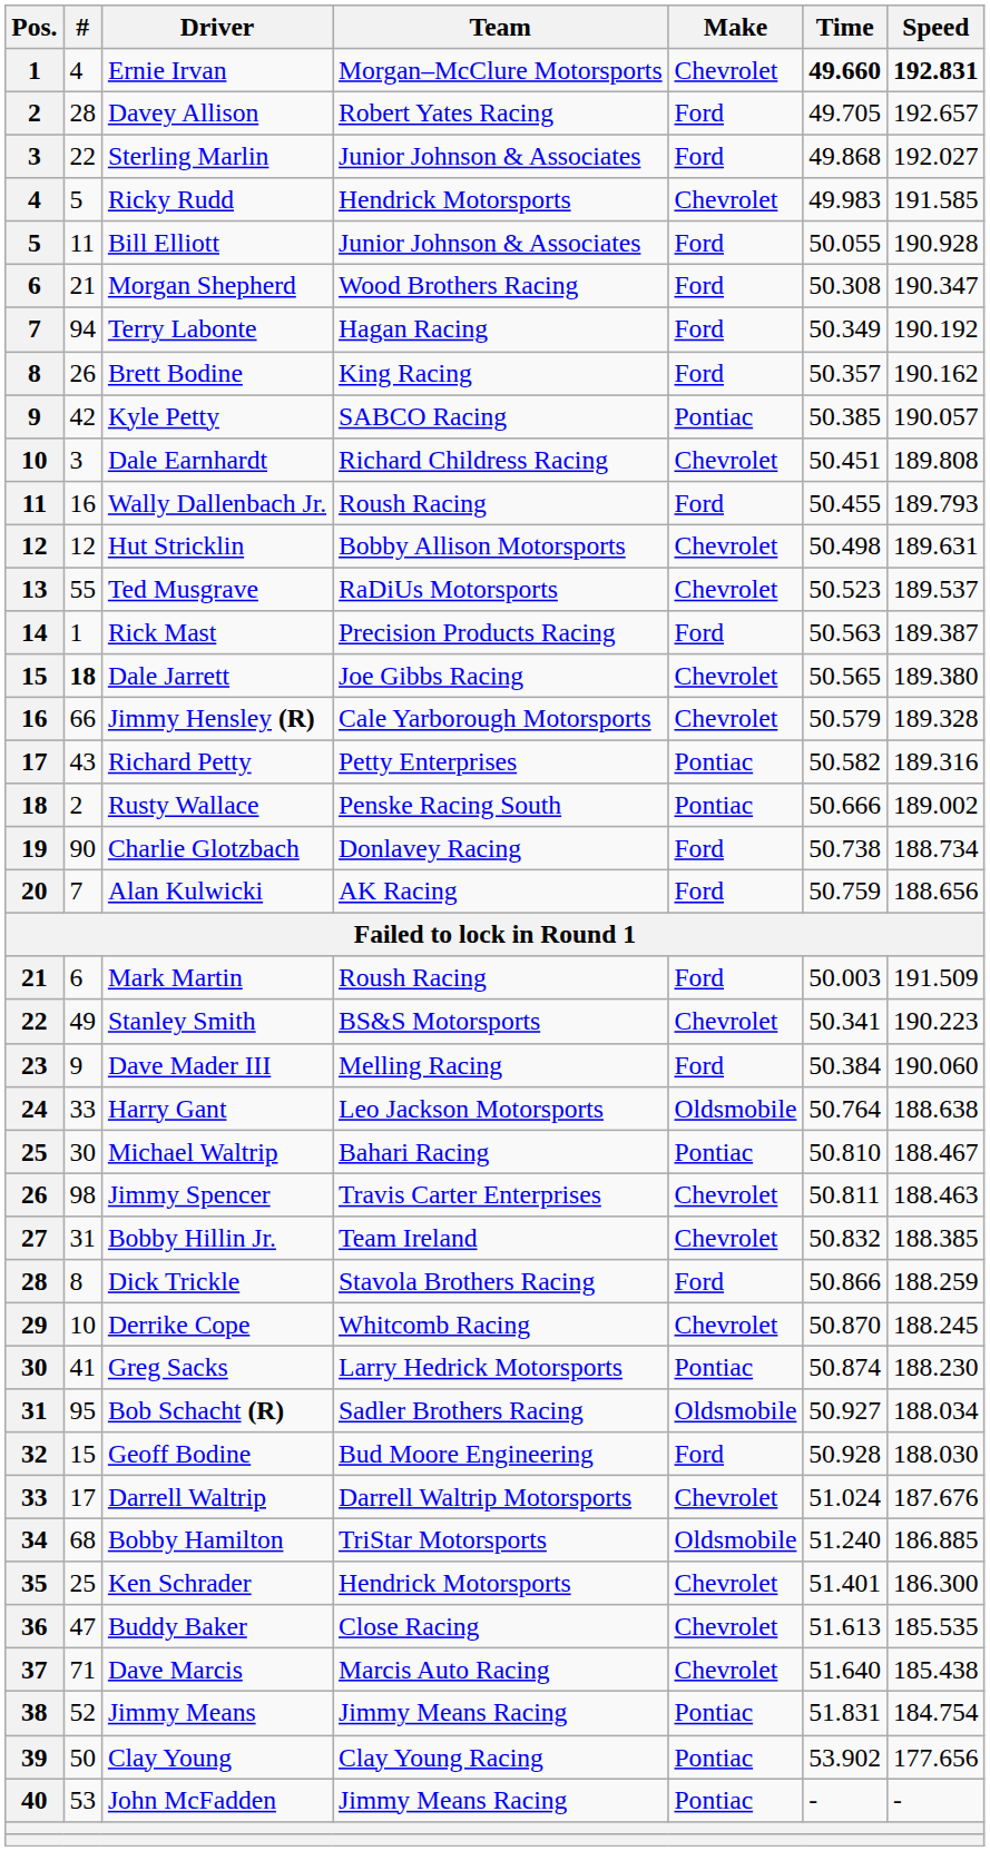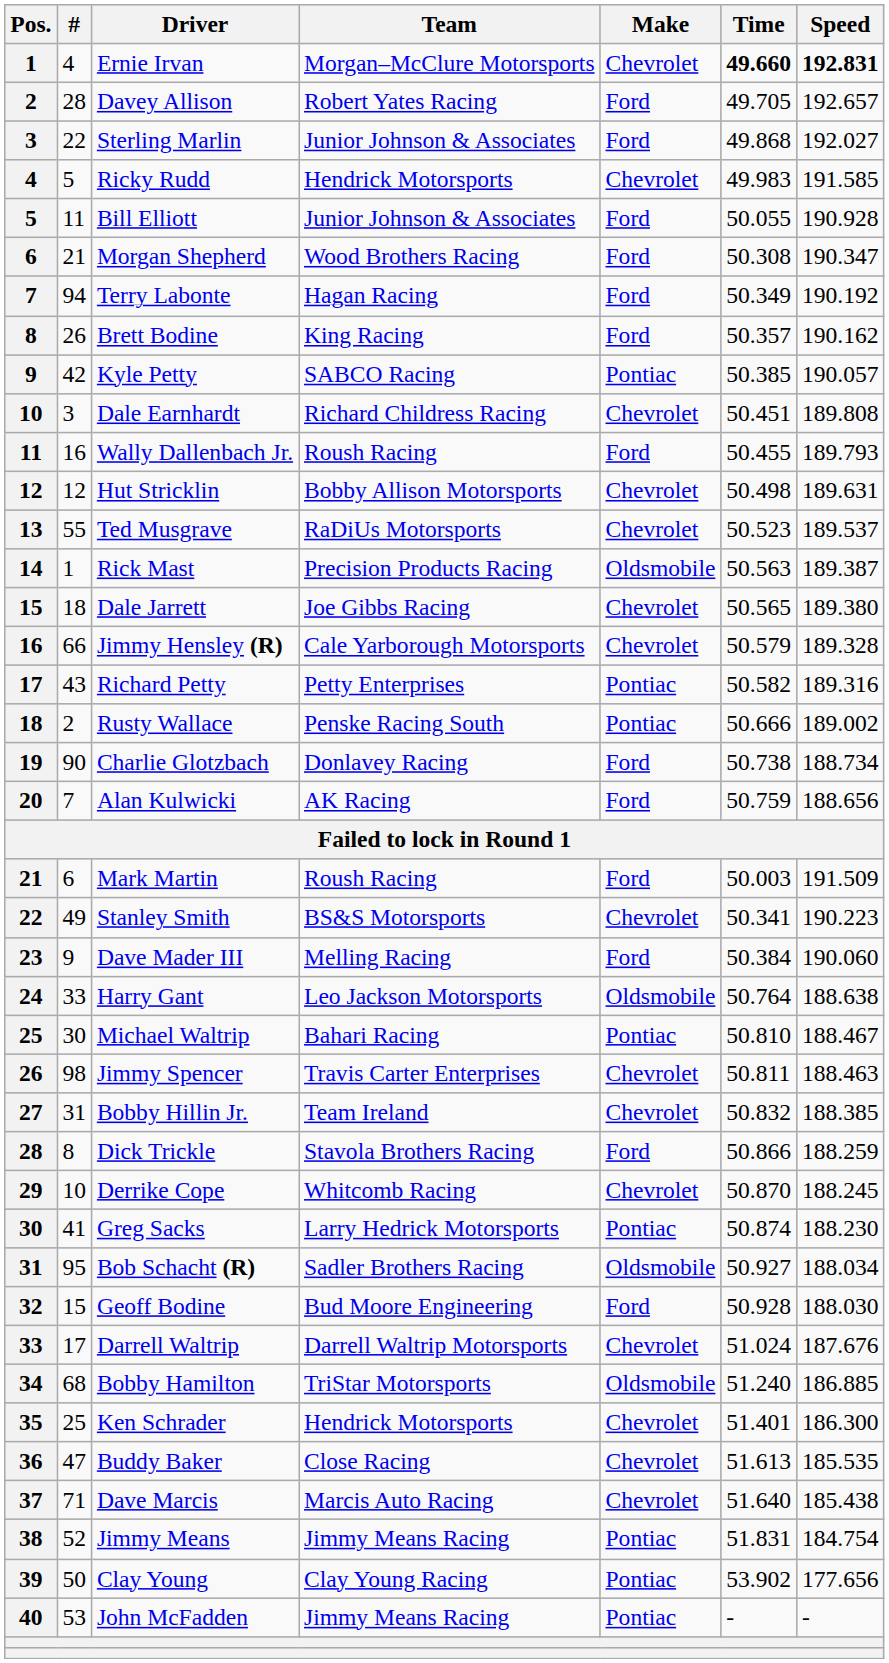 <table class="wikitable" style="font-size:95%">
 <tr>
 <th>Pos.</th>
 <th>#</th>
 <th>Driver</th>
 <th>Team</th>
 <th>Make</th>
 <th>Time</th>
 <th>Speed</th>
 </tr>
 <tr>
 <th>1</th>
 <td>4</td>
 <td><a href='#'>Ernie Irvan</a></td>
 <td><a href='#'>Morgan–McClure Motorsports</a></td>
 <td><a href='#'>Chevrolet</a></td>
 <td><strong>49.660</strong></td>
 <td><strong>192.831</strong></td>
 </tr>
 <tr>
 <th>2</th>
 <td>28</td>
 <td><a href='#'>Davey Allison</a></td>
 <td><a href='#'>Robert Yates Racing</a></td>
 <td><a href='#'>Ford</a></td>
 <td>49.705</td>
 <td>192.657</td>
 </tr>
 <tr>
 <th>3</th>
 <td>22</td>
 <td><a href='#'>Sterling Marlin</a></td>
 <td><a href='#'>Junior Johnson & Associates</a></td>
 <td><a href='#'>Ford</a></td>
 <td>49.868</td>
 <td>192.027</td>
 </tr>
 <tr>
 <th>4</th>
 <td>5</td>
 <td><a href='#'>Ricky Rudd</a></td>
 <td><a href='#'>Hendrick Motorsports</a></td>
 <td><a href='#'>Chevrolet</a></td>
 <td>49.983</td>
 <td>191.585</td>
 </tr>
 <tr>
 <th>5</th>
 <td>11</td>
 <td><a href='#'>Bill Elliott</a></td>
 <td><a href='#'>Junior Johnson & Associates</a></td>
 <td><a href='#'>Ford</a></td>
 <td>50.055</td>
 <td>190.928</td>
 </tr>
 <tr>
 <th>6</th>
 <td>21</td>
 <td><a href='#'>Morgan Shepherd</a></td>
 <td><a href='#'>Wood Brothers Racing</a></td>
 <td><a href='#'>Ford</a></td>
 <td>50.308</td>
 <td>190.347</td>
 </tr>
 <tr>
 <th>7</th>
 <td>94</td>
 <td><a href='#'>Terry Labonte</a></td>
 <td><a href='#'>Hagan Racing</a></td>
 <td><a href='#'>Ford</a></td>
 <td>50.349</td>
 <td>190.192</td>
 </tr>
 <tr>
 <th>8</th>
 <td>26</td>
 <td><a href='#'>Brett Bodine</a></td>
 <td><a href='#'>King Racing</a></td>
 <td><a href='#'>Ford</a></td>
 <td>50.357</td>
 <td>190.162</td>
 </tr>
 <tr>
 <th>9</th>
 <td>42</td>
 <td><a href='#'>Kyle Petty</a></td>
 <td><a href='#'>SABCO Racing</a></td>
 <td><a href='#'>Pontiac</a></td>
 <td>50.385</td>
 <td>190.057</td>
 </tr>
 <tr>
 <th>10</th>
 <td>3</td>
 <td><a href='#'>Dale Earnhardt</a></td>
 <td><a href='#'>Richard Childress Racing</a></td>
 <td><a href='#'>Chevrolet</a></td>
 <td>50.451</td>
 <td>189.808</td>
 </tr>
 <tr>
 <th>11</th>
 <td>16</td>
 <td><a href='#'>Wally Dallenbach Jr.</a></td>
 <td><a href='#'>Roush Racing</a></td>
 <td><a href='#'>Ford</a></td>
 <td>50.455</td>
 <td>189.793</td>
 </tr>
 <tr>
 <th>12</th>
 <td>12</td>
 <td><a href='#'>Hut Stricklin</a></td>
 <td><a href='#'>Bobby Allison Motorsports</a></td>
 <td><a href='#'>Chevrolet</a></td>
 <td>50.498</td>
 <td>189.631</td>
 </tr>
 <tr>
 <th>13</th>
 <td>55</td>
 <td><a href='#'>Ted Musgrave</a></td>
 <td><a href='#'>RaDiUs Motorsports</a></td>
 <td><a href='#'>Chevrolet</a></td>
 <td>50.523</td>
 <td>189.537</td>
 </tr>
 <tr>
 <th>14</th>
 <td>1</td>
 <td><a href='#'>Rick Mast</a></td>
 <td><a href='#'>Precision Products Racing</a></td>
-<td><a href='#'>Ford</a></td>
+<td><a href='#'>Oldsmobile</a></td>
 <td>50.563</td>
 <td>189.387</td>
 </tr>
 <tr>
 <th>15</th>
-<td><strong>18</strong></td>
+<td>18</td>
 <td><a href='#'>Dale Jarrett</a></td>
 <td><a href='#'>Joe Gibbs Racing</a></td>
 <td><a href='#'>Chevrolet</a></td>
 <td>50.565</td>
 <td>189.380</td>
 </tr>
 <tr>
 <th>16</th>
 <td>66</td>
 <td><a href='#'>Jimmy Hensley</a> <strong>(R)</strong></td>
 <td><a href='#'>Cale Yarborough Motorsports</a></td>
 <td><a href='#'>Chevrolet</a></td>
 <td>50.579</td>
 <td>189.328</td>
 </tr>
 <tr>
 <th>17</th>
 <td>43</td>
 <td><a href='#'>Richard Petty</a></td>
 <td><a href='#'>Petty Enterprises</a></td>
 <td><a href='#'>Pontiac</a></td>
 <td>50.582</td>
 <td>189.316</td>
 </tr>
 <tr>
 <th>18</th>
 <td>2</td>
 <td><a href='#'>Rusty Wallace</a></td>
 <td><a href='#'>Penske Racing South</a></td>
 <td><a href='#'>Pontiac</a></td>
 <td>50.666</td>
 <td>189.002</td>
 </tr>
 <tr>
 <th>19</th>
 <td>90</td>
 <td><a href='#'>Charlie Glotzbach</a></td>
 <td><a href='#'>Donlavey Racing</a></td>
 <td><a href='#'>Ford</a></td>
 <td>50.738</td>
 <td>188.734</td>
 </tr>
 <tr>
 <th>20</th>
 <td>7</td>
 <td><a href='#'>Alan Kulwicki</a></td>
 <td><a href='#'>AK Racing</a></td>
 <td><a href='#'>Ford</a></td>
 <td>50.759</td>
 <td>188.656</td>
 </tr>
 <tr>
 <th colspan="7">Failed to lock in Round 1</th>
 </tr>
 <tr>
 <th>21</th>
 <td>6</td>
 <td><a href='#'>Mark Martin</a></td>
 <td><a href='#'>Roush Racing</a></td>
 <td><a href='#'>Ford</a></td>
 <td>50.003</td>
 <td>191.509</td>
 </tr>
 <tr>
 <th>22</th>
 <td>49</td>
 <td><a href='#'>Stanley Smith</a></td>
 <td><a href='#'>BS&S Motorsports</a></td>
 <td><a href='#'>Chevrolet</a></td>
 <td>50.341</td>
 <td>190.223</td>
 </tr>
 <tr>
 <th>23</th>
 <td>9</td>
 <td><a href='#'>Dave Mader III</a></td>
 <td><a href='#'>Melling Racing</a></td>
 <td><a href='#'>Ford</a></td>
 <td>50.384</td>
 <td>190.060</td>
 </tr>
 <tr>
 <th>24</th>
 <td>33</td>
 <td><a href='#'>Harry Gant</a></td>
 <td><a href='#'>Leo Jackson Motorsports</a></td>
 <td><a href='#'>Oldsmobile</a></td>
 <td>50.764</td>
 <td>188.638</td>
 </tr>
 <tr>
 <th>25</th>
 <td>30</td>
 <td><a href='#'>Michael Waltrip</a></td>
 <td><a href='#'>Bahari Racing</a></td>
 <td><a href='#'>Pontiac</a></td>
 <td>50.810</td>
 <td>188.467</td>
 </tr>
 <tr>
 <th>26</th>
 <td>98</td>
 <td><a href='#'>Jimmy Spencer</a></td>
 <td><a href='#'>Travis Carter Enterprises</a></td>
 <td><a href='#'>Chevrolet</a></td>
 <td>50.811</td>
 <td>188.463</td>
 </tr>
 <tr>
 <th>27</th>
 <td>31</td>
 <td><a href='#'>Bobby Hillin Jr.</a></td>
 <td><a href='#'>Team Ireland</a></td>
 <td><a href='#'>Chevrolet</a></td>
 <td>50.832</td>
 <td>188.385</td>
 </tr>
 <tr>
 <th>28</th>
 <td>8</td>
 <td><a href='#'>Dick Trickle</a></td>
 <td><a href='#'>Stavola Brothers Racing</a></td>
 <td><a href='#'>Ford</a></td>
 <td>50.866</td>
 <td>188.259</td>
 </tr>
 <tr>
 <th>29</th>
 <td>10</td>
 <td><a href='#'>Derrike Cope</a></td>
 <td><a href='#'>Whitcomb Racing</a></td>
 <td><a href='#'>Chevrolet</a></td>
 <td>50.870</td>
 <td>188.245</td>
 </tr>
 <tr>
 <th>30</th>
 <td>41</td>
 <td><a href='#'>Greg Sacks</a></td>
 <td><a href='#'>Larry Hedrick Motorsports</a></td>
 <td><a href='#'>Pontiac</a></td>
 <td>50.874</td>
 <td>188.230</td>
 </tr>
 <tr>
 <th>31</th>
 <td>95</td>
 <td><a href='#'>Bob Schacht</a> <strong>(R)</strong></td>
 <td><a href='#'>Sadler Brothers Racing</a></td>
 <td><a href='#'>Oldsmobile</a></td>
 <td>50.927</td>
 <td>188.034</td>
 </tr>
 <tr>
 <th>32</th>
 <td>15</td>
 <td><a href='#'>Geoff Bodine</a></td>
 <td><a href='#'>Bud Moore Engineering</a></td>
 <td><a href='#'>Ford</a></td>
 <td>50.928</td>
 <td>188.030</td>
 </tr>
 <tr>
 <th>33</th>
 <td>17</td>
 <td><a href='#'>Darrell Waltrip</a></td>
 <td><a href='#'>Darrell Waltrip Motorsports</a></td>
 <td><a href='#'>Chevrolet</a></td>
 <td>51.024</td>
 <td>187.676</td>
 </tr>
 <tr>
 <th>34</th>
 <td>68</td>
 <td><a href='#'>Bobby Hamilton</a></td>
 <td><a href='#'>TriStar Motorsports</a></td>
 <td><a href='#'>Oldsmobile</a></td>
 <td>51.240</td>
 <td>186.885</td>
 </tr>
 <tr>
 <th>35</th>
 <td>25</td>
 <td><a href='#'>Ken Schrader</a></td>
 <td><a href='#'>Hendrick Motorsports</a></td>
 <td><a href='#'>Chevrolet</a></td>
 <td>51.401</td>
 <td>186.300</td>
 </tr>
 <tr>
 <th>36</th>
 <td>47</td>
 <td><a href='#'>Buddy Baker</a></td>
 <td><a href='#'>Close Racing</a></td>
 <td><a href='#'>Chevrolet</a></td>
 <td>51.613</td>
 <td>185.535</td>
 </tr>
 <tr>
 <th>37</th>
 <td>71</td>
 <td><a href='#'>Dave Marcis</a></td>
 <td><a href='#'>Marcis Auto Racing</a></td>
 <td><a href='#'>Chevrolet</a></td>
 <td>51.640</td>
 <td>185.438</td>
 </tr>
 <tr>
 <th>38</th>
 <td>52</td>
 <td><a href='#'>Jimmy Means</a></td>
 <td><a href='#'>Jimmy Means Racing</a></td>
 <td><a href='#'>Pontiac</a></td>
 <td>51.831</td>
 <td>184.754</td>
 </tr>
 <tr>
 <th>39</th>
 <td>50</td>
 <td><a href='#'>Clay Young</a></td>
 <td><a href='#'>Clay Young Racing</a></td>
 <td><a href='#'>Pontiac</a></td>
 <td>53.902</td>
 <td>177.656</td>
 </tr>
 <tr>
 <th>40</th>
 <td>53</td>
 <td><a href='#'>John McFadden</a></td>
 <td><a href='#'>Jimmy Means Racing</a></td>
 <td><a href='#'>Pontiac</a></td>
 <td>-</td>
 <td>-</td>
 </tr>
 <tr>
 <th colspan="7"></th>
 </tr>
 <tr>
 <th colspan="7"></th>
 </tr>
 </table>
